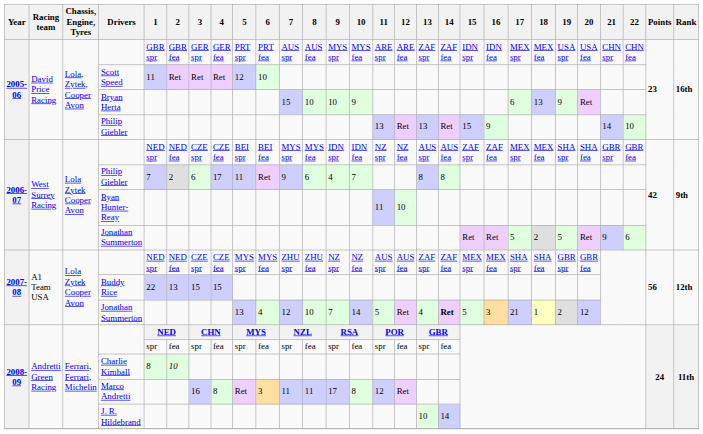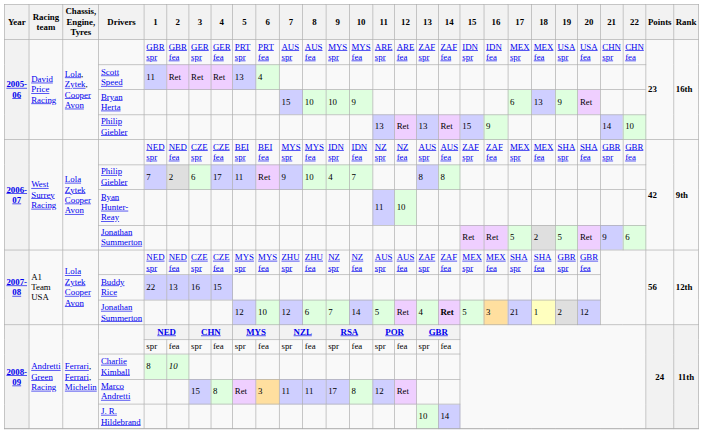 <table class="wikitable" style="font-size: 85%">
 <tr>
 <th>Year</th>
 <th width="4%">Racing<br>team</th>
 <th width="4%">Chassis,<br>Engine,<br>Tyres</th>
 <th>Drivers</th>
 <th width="2%">1</th>
 <th width="2%">2</th>
 <th width="2%">3</th>
 <th width="2%">4</th>
 <th width="2%">5</th>
 <th width="2%">6</th>
 <th width="2%">7</th>
 <th width="2%">8</th>
 <th width="2%">9</th>
 <th width="2%">10</th>
 <th width="2%">11</th>
 <th width="2%">12</th>
 <th width="2%">13</th>
 <th width="2%">14</th>
 <th width="2%">15</th>
 <th width="2%">16</th>
 <th width="2%">17</th>
 <th width="2%">18</th>
 <th width="2%">19</th>
 <th width="2%">20</th>
 <th width="2%">21</th>
 <th width="2%">22</th>
 <th>Points</th>
 <th>Rank</th>
 </tr>
 <tr>
 <th rowspan=4><a href='#'>2005-06</a></th>
 <td rowspan=4><a href='#'>David Price Racing</a></td>
 <td rowspan=4><a href='#'>Lola</a>,<br><a href='#'>Zytek</a>,<br><a href='#'>Cooper Avon</a></td>
 <td></td>
 <td><a href='#'>GBR spr</a></td>
 <td><a href='#'>GBR fea</a></td>
 <td><a href='#'>GER spr</a></td>
 <td><a href='#'>GER fea</a></td>
 <td><a href='#'>PRT spr</a></td>
 <td><a href='#'>PRT fea</a></td>
 <td><a href='#'>AUS spr</a></td>
 <td><a href='#'>AUS fea</a></td>
 <td><a href='#'>MYS spr</a></td>
 <td><a href='#'>MYS fea</a></td>
 <td><a href='#'>ARE spr</a></td>
 <td><a href='#'>ARE fea</a></td>
 <td><a href='#'>ZAF spr</a></td>
 <td><a href='#'>ZAF fea</a></td>
 <td><a href='#'>IDN spr</a></td>
 <td><a href='#'>IDN fea</a></td>
 <td><a href='#'>MEX spr</a></td>
 <td><a href='#'>MEX fea</a></td>
 <td><a href='#'>USA spr</a></td>
 <td><a href='#'>USA fea</a></td>
 <td><a href='#'>CHN spr</a></td>
 <td><a href='#'>CHN fea</a></td>
 <td rowspan=4><strong>23</strong></td>
 <td rowspan=4><strong>16th</strong></td>
 </tr>
 <tr>
 <td><a href='#'>Scott Speed</a></td>
 <td style="background:#CFCFFF;">11</td>
 <td style="background:#EFCFFF;">Ret</td>
 <td style="background:#EFCFFF;">Ret</td>
 <td style="background:#EFCFFF;">Ret</td>
-<td style="background:#CFCFFF;">12</td>
-<td style="background:#DFFFDF;">10</td>
+<td style="background:#CFCFFF;">13</td>
+<td style="background:#DFFFDF;">4</td>
 <td></td>
 <td></td>
 <td></td>
 <td></td>
 <td></td>
 <td></td>
 <td></td>
 <td></td>
 <td></td>
 <td></td>
 <td></td>
 <td></td>
 <td></td>
 <td></td>
 <td></td>
 <td></td>
 </tr>
 <tr>
 <td><a href='#'>Bryan Herta</a></td>
 <td></td>
 <td></td>
 <td></td>
 <td></td>
 <td></td>
 <td></td>
 <td style="background:#CFCFFF;">15</td>
 <td style="background:#DFFFDF;">10</td>
 <td style="background:#DFFFDF;">10</td>
 <td style="background:#DFFFDF;">9</td>
 <td></td>
 <td></td>
 <td></td>
 <td></td>
 <td></td>
 <td></td>
 <td style="background:#DFFFDF;">6</td>
 <td style="background:#CFCFFF;">13</td>
 <td style="background:#DFFFDF;">9</td>
 <td style="background:#EFCFFF;">Ret</td>
 <td></td>
 <td></td>
 </tr>
 <tr>
 <td><a href='#'>Philip Giebler</a></td>
 <td></td>
 <td></td>
 <td></td>
 <td></td>
 <td></td>
 <td></td>
 <td></td>
 <td></td>
 <td></td>
 <td></td>
 <td style="background:#CFCFFF;">13</td>
 <td style="background:#EFCFFF;">Ret</td>
 <td style="background:#CFCFFF;">13</td>
 <td style="background:#EFCFFF;">Ret</td>
 <td style="background:#CFCFFF;">15</td>
 <td style="background:#DFFFDF;">9</td>
 <td></td>
 <td></td>
 <td></td>
 <td></td>
 <td style="background:#CFCFFF;">14</td>
 <td style="background:#DFFFDF;">10</td>
 </tr>
 <tr>
 <th rowspan=4><a href='#'>2006-07</a></th>
 <td rowspan=4><a href='#'>West Surrey Racing</a></td>
 <td rowspan=4><a href='#'>Lola</a><br><a href='#'>Zytek</a><br><a href='#'>Cooper Avon</a></td>
 <td></td>
 <td><a href='#'>NED spr</a></td>
 <td><a href='#'>NED fea</a></td>
 <td><a href='#'>CZE spr</a></td>
 <td><a href='#'>CZE fea</a></td>
 <td><a href='#'>BEI spr</a></td>
 <td><a href='#'>BEI fea</a></td>
 <td><a href='#'>MYS spr</a></td>
 <td><a href='#'>MYS fea</a></td>
 <td><a href='#'>IDN spr</a></td>
 <td><a href='#'>IDN fea</a></td>
 <td><a href='#'>NZ spr</a></td>
 <td><a href='#'>NZ fea</a></td>
 <td><a href='#'>AUS spr</a></td>
 <td><a href='#'>AUS fea</a></td>
 <td><a href='#'>ZAF spr</a></td>
 <td><a href='#'>ZAF fea</a></td>
 <td><a href='#'>MEX spr</a></td>
 <td><a href='#'>MEX fea</a></td>
 <td><a href='#'>SHA spr</a></td>
 <td><a href='#'>SHA fea</a></td>
 <td><a href='#'>GBR spr</a></td>
 <td><a href='#'>GBR fea</a></td>
 <td rowspan=4><strong>42</strong></td>
 <td rowspan=4><strong>9th</strong></td>
 </tr>
 <tr>
 <td><a href='#'>Philip Giebler</a></td>
 <td style="background:#CFCFFF;">7</td>
 <td style="background:#DFDFDF;">2</td>
 <td style="background:#DFFFDF;">6</td>
 <td style="background:#CFCFFF;">17</td>
 <td style="background:#CFCFFF;">11</td>
 <td style="background:#EFCFFF;">Ret</td>
 <td style="background:#CFCFFF;">9</td>
-<td style="background:#DFFFDF;">6</td>
+<td style="background:#DFFFDF;">10</td>
 <td style="background:#DFFFDF;">4</td>
 <td style="background:#DFFFDF;">7</td>
 <td></td>
 <td></td>
 <td style="background:#CFCFFF;">8</td>
 <td style="background:#DFFFDF;">8</td>
 <td></td>
 <td></td>
 <td></td>
 <td></td>
 <td></td>
 <td></td>
 <td></td>
 <td></td>
 </tr>
 <tr>
 <td><a href='#'>Ryan Hunter-Reay</a></td>
 <td></td>
 <td></td>
 <td></td>
 <td></td>
 <td></td>
 <td></td>
 <td></td>
 <td></td>
 <td></td>
 <td></td>
 <td style="background:#CFCFFF;">11</td>
 <td style="background:#DFFFDF;">10</td>
 <td></td>
 <td></td>
 <td></td>
 <td></td>
 <td></td>
 <td></td>
 <td></td>
 <td></td>
 <td></td>
 <td></td>
 </tr>
 <tr>
 <td><a href='#'>Jonathan Summerton</a></td>
 <td></td>
 <td></td>
 <td></td>
 <td></td>
 <td></td>
 <td></td>
 <td></td>
 <td></td>
 <td></td>
 <td></td>
 <td></td>
 <td></td>
 <td></td>
 <td></td>
 <td style="background:#EFCFFF;">Ret</td>
 <td style="background:#EFCFFF;">Ret</td>
 <td style="background:#DFFFDF;">5</td>
 <td style="background:#DFDFDF;">2</td>
 <td style="background:#DFFFDF;">5</td>
 <td style="background:#EFCFFF;">Ret</td>
 <td style="background:#CFCFFF;">9</td>
 <td style="background:#DFFFDF;">6</td>
 </tr>
 <tr>
 <th rowspan=3><a href='#'>2007-08</a></th>
 <td rowspan=3>A1 Team USA</td>
 <td rowspan=3><a href='#'>Lola</a><br><a href='#'>Zytek</a><br><a href='#'>Cooper Avon</a></td>
 <td></td>
 <td><a href='#'>NED spr</a></td>
 <td><a href='#'>NED fea</a></td>
 <td><a href='#'>CZE spr</a></td>
 <td><a href='#'>CZE fea</a></td>
 <td><a href='#'>MYS spr</a></td>
 <td><a href='#'>MYS fea</a></td>
 <td><a href='#'>ZHU spr</a></td>
 <td><a href='#'>ZHU fea</a></td>
 <td><a href='#'>NZ spr</a></td>
 <td><a href='#'>NZ fea</a></td>
 <td><a href='#'>AUS spr</a></td>
 <td><a href='#'>AUS fea</a></td>
 <td><a href='#'>ZAF spr</a></td>
 <td><a href='#'>ZAF fea</a></td>
 <td><a href='#'>MEX spr</a></td>
 <td><a href='#'>MEX fea</a></td>
 <td><a href='#'>SHA spr</a></td>
 <td><a href='#'>SHA fea</a></td>
 <td><a href='#'>GBR spr</a></td>
 <td><a href='#'>GBR fea</a></td>
 <td rowspan=3 colspan=2></td>
 <td rowspan=3><strong>56</strong></td>
 <td rowspan=3><strong>12th</strong></td>
 </tr>
 <tr>
 <td><a href='#'>Buddy Rice</a></td>
 <td style="background:#CFCFFF;">22</td>
 <td style="background:#CFCFFF;">13</td>
-<td style="background:#CFCFFF;">15</td>
+<td style="background:#CFCFFF;">16</td>
 <td style="background:#CFCFFF;">15</td>
 <td></td>
 <td></td>
 <td></td>
 <td></td>
 <td></td>
 <td></td>
 <td></td>
 <td></td>
 <td></td>
 <td></td>
 <td></td>
 <td></td>
 <td></td>
 <td></td>
 <td></td>
 <td></td>
 </tr>
 <tr>
 <td><a href='#'>Jonathan Summerton</a></td>
 <td></td>
 <td></td>
 <td></td>
 <td></td>
-<td style="background:#CFCFFF;">13</td>
-<td style="background:#DFFFDF;">4</td>
 <td style="background:#CFCFFF;">12</td>
 <td style="background:#DFFFDF;">10</td>
+<td style="background:#CFCFFF;">12</td>
+<td style="background:#DFFFDF;">6</td>
 <td style="background:#DFFFDF;">7</td>
 <td style="background:#CFCFFF;">14</td>
 <td style="background:#DFFFDF;">5</td>
 <td style="background:#EFCFFF;">Ret</td>
 <td style="background:#DFFFDF;">4</td>
 <td style="background:#EFCFFF;"><strong>Ret</strong></td>
 <td style="background:#DFFFDF;">5</td>
 <td style="background:#FFDF9F;">3</td>
 <td style="background:#CFCFFF;">21</td>
 <td style="background:#FFFFBF;">1</td>
 <td style="background:#DFDFDF;">2</td>
 <td style="background:#CFCFFF;">12<br></td>
 </tr>
 <tr>
 <th rowspan=5><a href='#'>2008-09</a></th>
 <td rowspan=5><a href='#'>Andretti Green Racing</a></td>
 <td rowspan=5><a href='#'>Ferrari</a>,<br><a href='#'>Ferrari</a>,<br><a href='#'>Michelin</a></td>
 <td rowspan=2></td>
 <th colspan=2><a href='#'>NED</a></th>
 <th colspan=2><a href='#'>CHN</a></th>
 <th colspan=2><a href='#'>MYS</a></th>
 <th colspan=2><a href='#'>NZL</a></th>
 <th colspan=2><a href='#'>RSA</a></th>
 <th colspan=2><a href='#'>POR</a></th>
 <th colspan=2><a href='#'>GBR</a></th>
 <td colspan=8 rowspan=5></td>
 <th rowspan=5>24</th>
 <th rowspan=5>11th</th>
 </tr>
 <tr>
 <td>spr</td>
 <td>fea</td>
 <td>spr</td>
 <td>fea</td>
 <td>spr</td>
 <td>fea</td>
 <td>spr</td>
 <td>fea</td>
 <td>spr</td>
 <td>fea</td>
 <td>spr</td>
 <td>fea</td>
 <td>spr</td>
 <td>fea</td>
 </tr>
 <tr>
 <td><a href='#'>Charlie Kimball</a></td>
 <td style="background:#DFFFDF;">8</td>
 <td style="background:#DFFFDF;"><em>10</em></td>
 <td></td>
 <td></td>
 <td></td>
 <td></td>
 <td></td>
 <td></td>
 <td></td>
 <td></td>
 <td></td>
 <td></td>
 <td></td>
 <td></td>
 </tr>
 <tr>
 <td><a href='#'>Marco Andretti</a></td>
 <td></td>
 <td></td>
-<td style="background:#CFCFFF;">16</td>
+<td style="background:#CFCFFF;">15</td>
 <td style="background:#DFFFDF;">8</td>
 <td style="background:#EFCFFF;">Ret</td>
 <td style="background:#FFDF9F;">3</td>
 <td style="background:#CFCFFF;">11</td>
 <td style="background:#CFCFFF;">11</td>
 <td style="background:#CFCFFF;">17</td>
 <td style="background:#DFFFDF;">8</td>
 <td style="background:#CFCFFF;">12</td>
 <td style="background:#EFCFFF;">Ret</td>
 <td></td>
 <td></td>
 </tr>
 <tr>
 <td><a href='#'>J. R. Hildebrand</a></td>
 <td></td>
 <td></td>
 <td></td>
 <td></td>
 <td></td>
 <td></td>
 <td></td>
 <td></td>
 <td></td>
 <td></td>
 <td></td>
 <td></td>
 <td style="background:#DFFFDF;">10</td>
 <td style="background:#CFCFFF;">14</td>
 </tr>
 <tr>
 </tr>
 </table>
